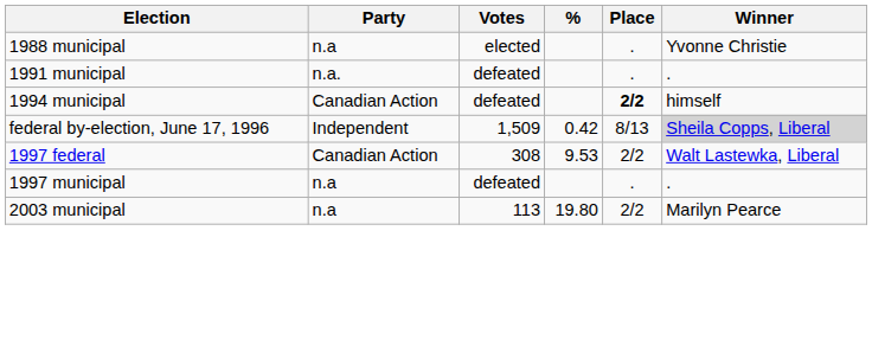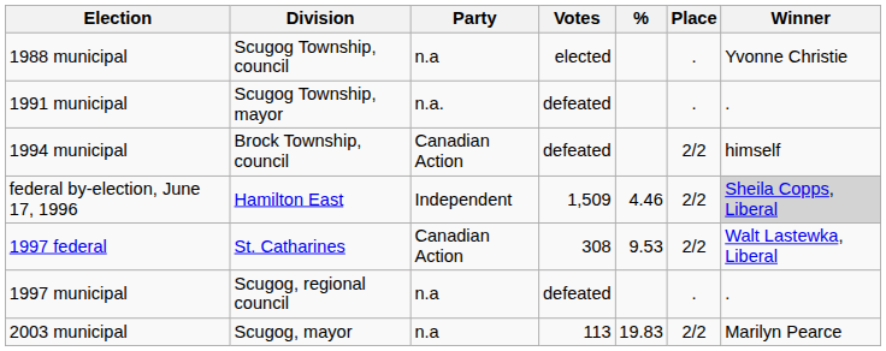 <table class="wikitable" width="800">
 <tr>
 <th align="left">Election</th>
+<th align="left">Division</th>
 <th align="left">Party</th>
 <th align="right">Votes</th>
 <th align="right">%</th>
 <th align="center">Place</th>
 <th align="center">Winner</th>
 </tr>
 <tr>
 <td align="left">1988 municipal</td>
+<td align="left">Scugog Township, council</td>
 <td align="left">n.a</td>
 <td align="right">elected</td>
 <td align="right"></td>
 <td align="center">.</td>
 <td align="left">Yvonne Christie</td>
 </tr>
 <tr>
 <td align="left">1991 municipal</td>
+<td align="left">Scugog Township, mayor</td>
 <td align="left">n.a.</td>
 <td align="right">defeated</td>
 <td align="right"></td>
 <td align="center">.</td>
 <td align="left">.</td>
 </tr>
 <tr>
 <td align="left">1994 municipal</td>
+<td align="left">Brock Township, council</td>
 <td align="left">Canadian Action</td>
 <td align="right">defeated</td>
 <td align="right"></td>
-<td align="center"><strong>2/2</strong></td>
+<td align="center">2/2</td>
 <td align="left">himself</td>
 </tr>
 <tr>
 <td align="left">federal by-election, June 17, 1996</td>
+<td align="left"><a href='#'>Hamilton East</a></td>
 <td align="left">Independent</td>
 <td align="right">1,509</td>
-<td align="right">0.42</td>
-<td align="center">8/13</td>
+<td align="right">4.46</td>
+<td align="center">2/2</td>
 <td align="left" style="background: lightgrey;"><a href='#'>Sheila Copps</a>, <a href='#'>Liberal</a></td>
 </tr>
 <tr>
 <td align="left"><a href='#'>1997 federal</a></td>
+<td align="left"><a href='#'>St. Catharines</a></td>
 <td align="left">Canadian Action</td>
 <td align="right">308</td>
 <td align="right">9.53</td>
 <td align="center">2/2</td>
 <td align="left"><a href='#'>Walt Lastewka</a>, <a href='#'>Liberal</a></td>
 </tr>
 <tr>
 <td align="left">1997 municipal</td>
+<td align="left">Scugog, regional council</td>
 <td align="left">n.a</td>
 <td align="right">defeated</td>
 <td align="right"></td>
 <td align="center">.</td>
 <td align="left">.</td>
 </tr>
 <tr>
 <td align="left">2003 municipal</td>
+<td align="left">Scugog, mayor</td>
 <td align="left">n.a</td>
 <td align="right">113</td>
-<td align="right">19.80</td>
+<td align="right">19.83</td>
 <td align="center">2/2</td>
 <td align="left">Marilyn Pearce</td>
 </tr>
 </table>
